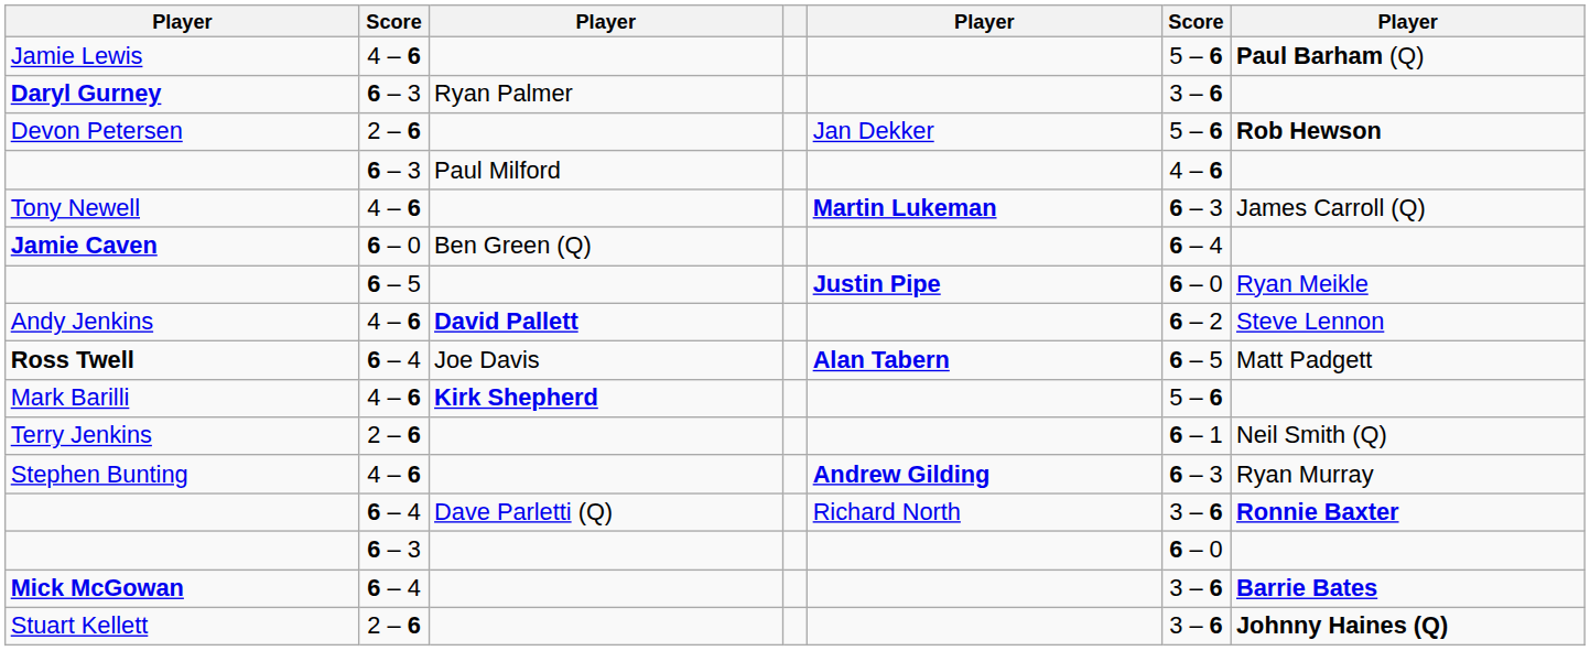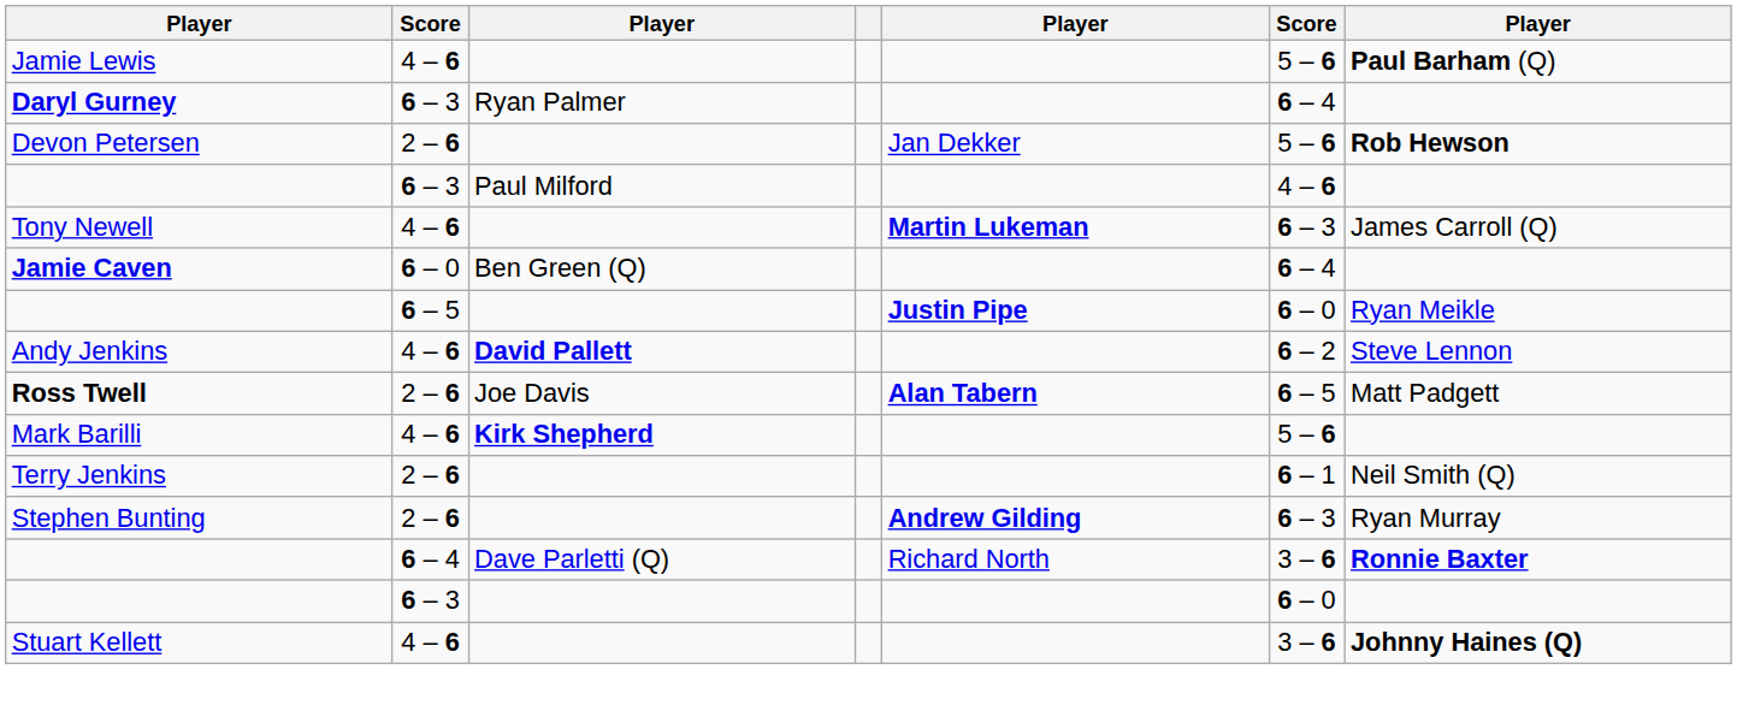 <table class="wikitable">
 <tr style="font-size:10pt;font-weight:bold">
 <th width=230>Player</th>
 <th width=40>Score</th>
 <th width=230>Player</th>
 <th width=10></th>
 <th width=230>Player</th>
 <th width=40>Score</th>
 <th width=230>Player</th>
 </tr>
 <tr>
 <td> <a href='#'>Jamie Lewis</a></td>
 <td align=center>4 – <strong>6</strong></td>
 <td></td>
 <td></td>
 <td></td>
 <td align=center>5 – <strong>6</strong></td>
 <td> <strong>Paul Barham</strong> (Q)</td>
 </tr>
 <tr>
 <td> <strong><a href='#'>Daryl Gurney</a></strong></td>
 <td align=center><strong>6</strong> – 3</td>
 <td> Ryan Palmer</td>
 <td></td>
 <td></td>
-<td align=center>3 – <strong>6</strong></td>
+<td align=center><strong>6</strong> – 4</td>
 <td></td>
 </tr>
 <tr>
 <td> <a href='#'>Devon Petersen</a></td>
 <td align=center>2 – <strong>6</strong></td>
 <td></td>
 <td></td>
 <td> <a href='#'>Jan Dekker</a></td>
 <td align=center>5 – <strong>6</strong></td>
 <td> <strong>Rob Hewson</strong></td>
 </tr>
 <tr>
 <td></td>
 <td align=center><strong>6</strong> – 3</td>
 <td> Paul Milford</td>
 <td></td>
 <td></td>
 <td align=center>4 – <strong>6</strong></td>
 <td></td>
 </tr>
 <tr>
 <td> <a href='#'>Tony Newell</a></td>
 <td align=center>4 – <strong>6</strong></td>
 <td></td>
 <td></td>
 <td> <strong><a href='#'>Martin Lukeman</a></strong></td>
 <td align=center><strong>6</strong> – 3</td>
 <td> James Carroll (Q)</td>
 </tr>
 <tr>
 <td> <strong><a href='#'>Jamie Caven</a></strong></td>
 <td align=center><strong>6</strong> – 0</td>
 <td> Ben Green (Q)</td>
 <td></td>
 <td></td>
 <td align=center><strong>6</strong> – 4</td>
 <td></td>
 </tr>
 <tr>
 <td></td>
 <td align=center><strong>6</strong> – 5</td>
 <td></td>
 <td></td>
 <td> <strong><a href='#'>Justin Pipe</a></strong></td>
 <td align=center><strong>6</strong> – 0</td>
 <td> <a href='#'>Ryan Meikle</a></td>
 </tr>
 <tr>
 <td> <a href='#'>Andy Jenkins</a></td>
 <td align=center>4 – <strong>6</strong></td>
 <td> <strong><a href='#'>David Pallett</a></strong></td>
 <td></td>
 <td></td>
 <td align=center><strong>6</strong> – 2</td>
 <td> <a href='#'>Steve Lennon</a></td>
 </tr>
 <tr>
 <td> <strong>Ross Twell</strong></td>
-<td align=center><strong>6</strong> – 4</td>
+<td align=center>2 – <strong>6</strong></td>
 <td> Joe Davis</td>
 <td></td>
 <td> <strong><a href='#'>Alan Tabern</a></strong></td>
 <td align=center><strong>6</strong> – 5</td>
 <td> Matt Padgett</td>
 </tr>
 <tr>
 <td> <a href='#'>Mark Barilli</a></td>
 <td align=center>4 – <strong>6</strong></td>
 <td> <strong><a href='#'>Kirk Shepherd</a></strong></td>
 <td></td>
 <td></td>
 <td align=center>5 – <strong>6</strong></td>
 <td></td>
 </tr>
 <tr>
 <td> <a href='#'>Terry Jenkins</a></td>
 <td align=center>2 – <strong>6</strong></td>
 <td></td>
 <td></td>
 <td></td>
 <td align=center><strong>6</strong> – 1</td>
 <td> Neil Smith (Q)</td>
 </tr>
 <tr>
 <td> <a href='#'>Stephen Bunting</a></td>
-<td align=center>4 – <strong>6</strong></td>
+<td align=center>2 – <strong>6</strong></td>
 <td></td>
 <td></td>
 <td> <strong><a href='#'>Andrew Gilding</a></strong></td>
 <td align=center><strong>6</strong> – 3</td>
 <td> Ryan Murray</td>
 </tr>
 <tr>
 <td></td>
 <td align=center><strong>6</strong> – 4</td>
 <td> <a href='#'>Dave Parletti</a> (Q)</td>
 <td></td>
 <td> <a href='#'>Richard North</a></td>
 <td align=center>3 – <strong>6</strong></td>
 <td> <strong><a href='#'>Ronnie Baxter</a></strong></td>
 </tr>
 <tr>
 <td></td>
 <td align=center><strong>6</strong> – 3</td>
 <td></td>
 <td></td>
 <td></td>
 <td align=center><strong>6</strong> – 0</td>
 <td></td>
 </tr>
 <tr>
-<td> <strong><a href='#'>Mick McGowan</a></strong></td>
-<td align=center><strong>6</strong> – 4</td>
-<td></td>
-<td></td>
-<td></td>
-<td align=center>3 – <strong>6</strong></td>
-<td> <strong><a href='#'>Barrie Bates</a></strong></td>
-</tr>
-<tr>
 <td> <a href='#'>Stuart Kellett</a></td>
-<td align=center>2 – <strong>6</strong></td>
+<td align=center>4 – <strong>6</strong></td>
 <td></td>
 <td></td>
 <td></td>
 <td align=center>3 – <strong>6</strong></td>
 <td> <strong>Johnny Haines (Q)</strong></td>
 </tr>
 </table>
